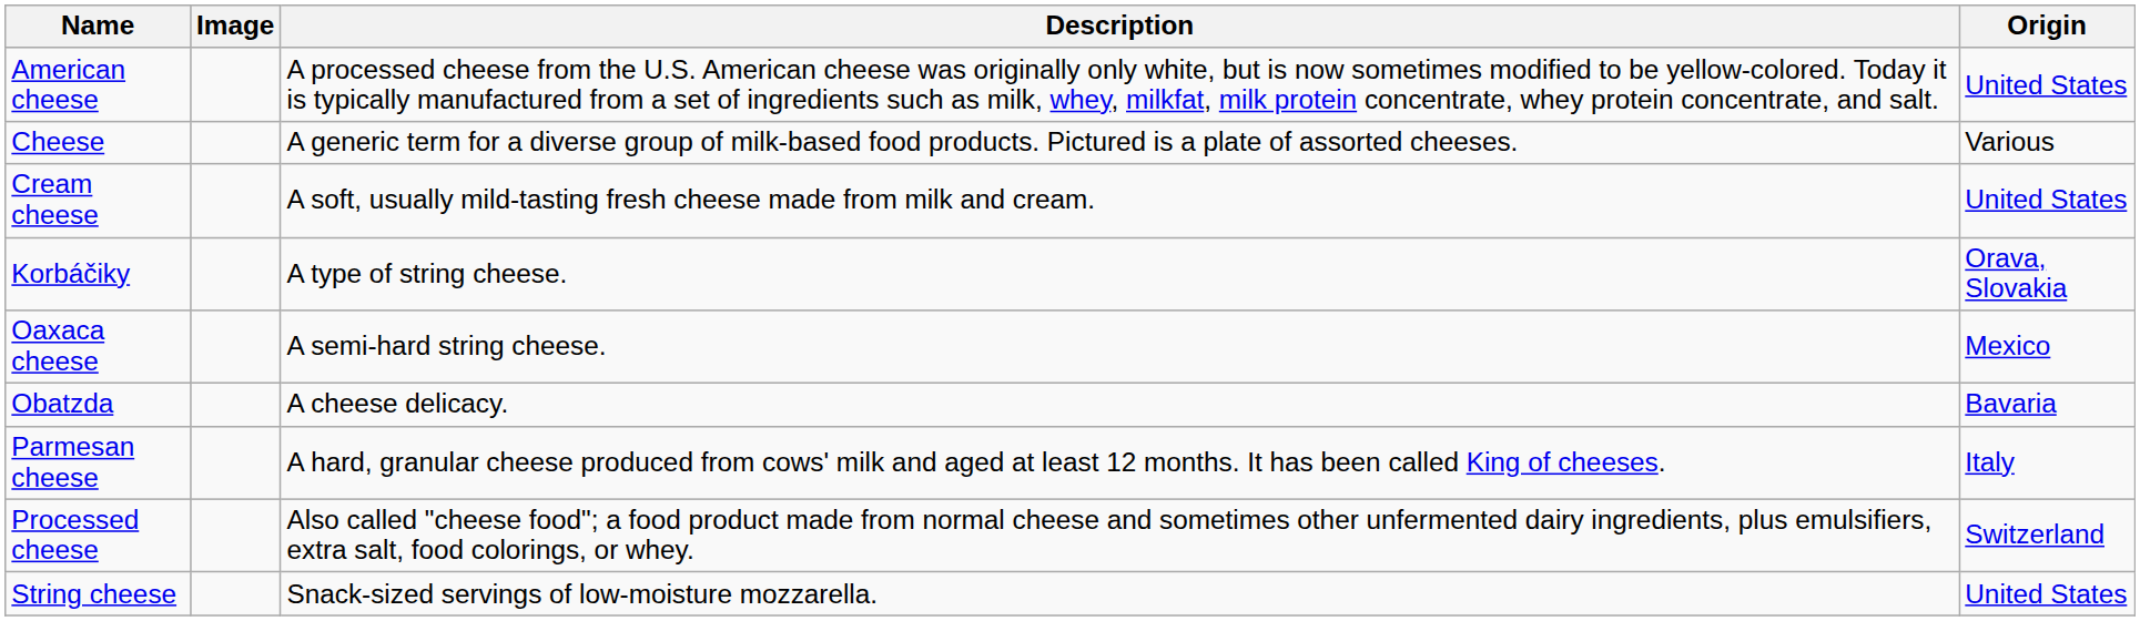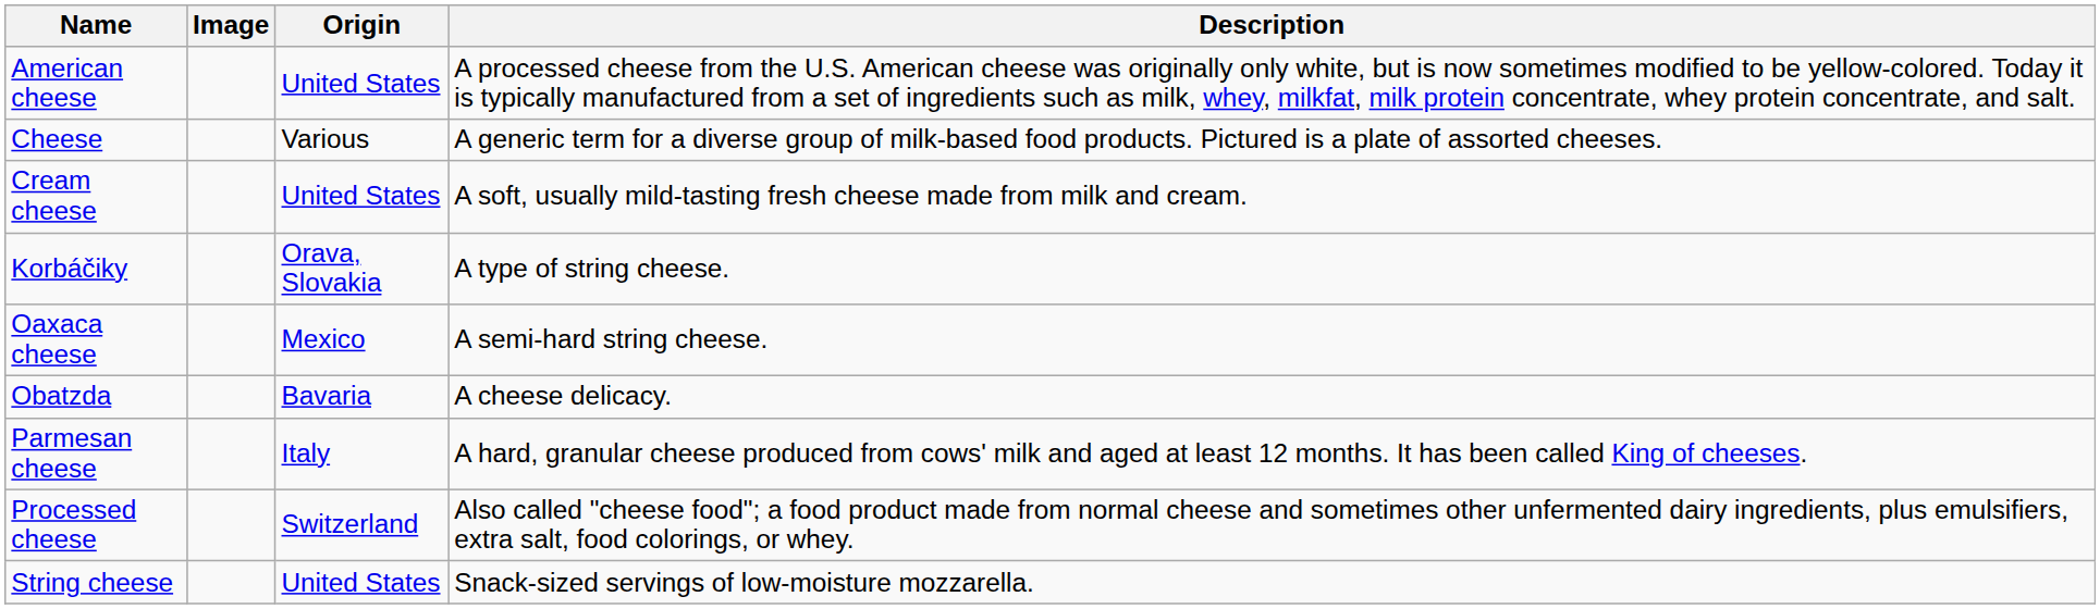 <table class="wikitable sortable" width="100%">
 <tr>
 <th>Name</th>
 <th class="unsortable">Image</th>
+<th>Origin</th>
 <th>Description</th>
-<th>Origin</th>
 </tr>
 <tr>
 <td><a href='#'>American cheese</a></td>
 <td></td>
+<td><a href='#'>United States</a></td>
 <td>A processed cheese from the U.S. American cheese was originally only white, but is now sometimes modified to be yellow-colored. Today it is typically manufactured from a set of ingredients such as milk, <a href='#'>whey</a>, <a href='#'>milkfat</a>, <a href='#'>milk protein</a> concentrate, whey protein concentrate, and salt.</td>
-<td><a href='#'>United States</a></td>
 </tr>
 <tr>
 <td><a href='#'>Cheese</a></td>
 <td></td>
+<td>Various</td>
 <td>A generic term for a diverse group of milk-based food products. Pictured is a plate of assorted cheeses.</td>
-<td>Various</td>
 </tr>
 <tr>
 <td><a href='#'>Cream cheese</a></td>
 <td></td>
+<td><a href='#'>United States</a></td>
 <td>A soft, usually mild-tasting fresh cheese made from milk and cream.</td>
-<td><a href='#'>United States</a></td>
 </tr>
 <tr>
 <td><a href='#'>Korbáčiky</a></td>
 <td></td>
+<td><a href='#'>Orava, Slovakia</a></td>
 <td>A type of string cheese.</td>
-<td><a href='#'>Orava, Slovakia</a></td>
 </tr>
 <tr>
 <td><a href='#'>Oaxaca cheese</a></td>
 <td></td>
+<td><a href='#'>Mexico</a></td>
 <td>A semi-hard string cheese.</td>
-<td><a href='#'>Mexico</a></td>
 </tr>
 <tr>
 <td><a href='#'>Obatzda</a></td>
 <td></td>
+<td><a href='#'>Bavaria</a></td>
 <td>A cheese delicacy.</td>
-<td><a href='#'>Bavaria</a></td>
 </tr>
 <tr>
 <td><a href='#'>Parmesan cheese</a></td>
 <td></td>
+<td><a href='#'>Italy</a></td>
 <td>A hard, granular cheese produced from cows' milk and aged at least 12 months. It has been called <a href='#'>King of cheeses</a>.</td>
-<td><a href='#'>Italy</a></td>
 </tr>
 <tr>
 <td><a href='#'>Processed cheese</a></td>
 <td></td>
+<td><a href='#'>Switzerland</a></td>
 <td>Also called "cheese food"; a food product made from normal cheese and sometimes other unfermented dairy ingredients, plus emulsifiers, extra salt, food colorings, or whey.</td>
-<td><a href='#'>Switzerland</a></td>
 </tr>
 <tr>
 <td><a href='#'>String cheese</a></td>
 <td></td>
+<td><a href='#'>United States</a></td>
 <td>Snack-sized servings of low-moisture mozzarella.</td>
-<td><a href='#'>United States</a></td>
 </tr>
 </table>
